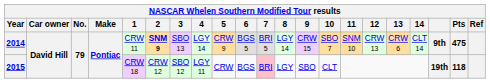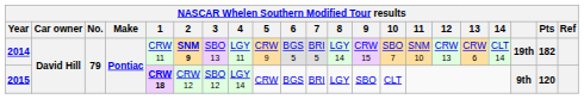 <table class="wikitable" style="text-align:center; font-size:75%">
 <tr>
 <th colspan=21><a href='#'>NASCAR Whelen Southern Modified Tour</a> results</th>
 </tr>
 <tr>
 <th>Year</th>
 <th>Car owner</th>
 <th>No.</th>
 <th>Make</th>
 <th>1</th>
 <th>2</th>
 <th>3</th>
 <th>4</th>
 <th>5</th>
 <th>6</th>
 <th>7</th>
 <th>8</th>
 <th>9</th>
 <th>10</th>
 <th>11</th>
 <th>12</th>
 <th>13</th>
 <th>14</th>
 <th></th>
 <th>Pts</th>
 <th>Ref</th>
 </tr>
 <tr>
 <th><a href='#'>2014</a></th>
 <th rowspan=2>David Hill</th>
 <th rowspan=2>79</th>
 <th rowspan=2><a href='#'>Pontiac</a></th>
 <td style="background:#DFFFDF;"><a href='#'>CRW</a><br><small>11</small></td>
 <td style="background:#FFDF9F;"><strong><a href='#'>SNM</a><br><small>9</small></strong></td>
 <td style="background:#EFCFFF;"><a href='#'>SBO</a><br><small>13</small></td>
-<td style="background:#DFFFDF;"><a href='#'>LGY</a><br><small>14</small></td>
+<td style="background:#DFFFDF;"><a href='#'>LGY</a><br><small>11</small></td>
 <td style="background:#FFDF9F;"><a href='#'>CRW</a><br><small>9</small></td>
 <td style="background:#DFDFDF;"><a href='#'>BGS</a><br><small>5</small></td>
 <td style="background:#DFDFDF;"><a href='#'>BRI</a><br><small>5</small></td>
 <td style="background:#DFFFDF;"><a href='#'>LGY</a><br><small>14</small></td>
 <td style="background:#EFCFFF;"><a href='#'>CRW</a><br><small>15</small></td>
 <td style="background:#FFDF9F;"><a href='#'>SBO</a><br><small>7</small></td>
 <td style="background:#FFDF9F;"><a href='#'>SNM</a><br><small>10</small></td>
 <td style="background:#DFFFDF;"><a href='#'>CRW</a><br><small>13</small></td>
 <td style="background:#FFDF9F;"><a href='#'>CRW</a><br><small>6</small></td>
 <td style="background:#DFFFDF;"><a href='#'>CLT</a><br><small>14</small></td>
-<th>9th</th>
-<th>475</th>
+<th>19th</th>
+<th>182</th>
 <th></th>
 </tr>
 <tr>
 <th><a href='#'>2015</a></th>
-<td style="background:#EFCFFF;"><a href='#'>CRW</a><br><small>18</small></td>
+<td style="background:#EFCFFF;"><strong><a href='#'>CRW</a><br><small>18</small></strong></td>
 <td style="background:#DFFFDF;"><a href='#'>CRW</a><br><small>12</small></td>
 <td style="background:#DFFFDF;"><a href='#'>SBO</a><br><small>12</small></td>
-<td style="background:#DFFFDF;"><a href='#'>LGY</a><br><small>11</small></td>
+<td style="background:#DFFFDF;"><a href='#'>LGY</a><br><small>14</small></td>
 <td><a href='#'>CRW</a></td>
 <td><a href='#'>BGS</a></td>
-<td style="background: pink;"><a href='#'>BRI</a></td>
+<td><a href='#'>BRI</a></td>
 <td><a href='#'>LGY</a></td>
 <td><a href='#'>SBO</a></td>
 <td><a href='#'>CLT</a></td>
 <td colspan=4></td>
-<th>19th</th>
-<th>118</th>
+<th>9th</th>
+<th>120</th>
 <th></th>
 </tr>
 </table>
